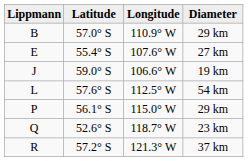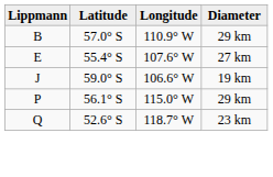 <table class="wikitable">
 <tr>
 <th width="25%" style="background:#eeeeee;">Lippmann</th>
 <th width="25%" style="background:#eeeeee;">Latitude</th>
 <th width="25%" style="background:#eeeeee;">Longitude</th>
 <th width="25%" style="background:#eeeeee;">Diameter</th>
 </tr>
 <tr>
 <td align="center">B</td>
 <td align="center">57.0° S</td>
 <td align="center">110.9° W</td>
 <td align="center">29 km</td>
 </tr>
 <tr>
 <td align="center">E</td>
 <td align="center">55.4° S</td>
 <td align="center">107.6° W</td>
 <td align="center">27 km</td>
 </tr>
 <tr>
 <td align="center">J</td>
 <td align="center">59.0° S</td>
 <td align="center">106.6° W</td>
 <td align="center">19 km</td>
 </tr>
 <tr>
-<td align="center">L</td>
-<td align="center">57.6° S</td>
-<td align="center">112.5° W</td>
-<td align="center">54 km</td>
-</tr>
-<tr>
 <td align="center">P</td>
 <td align="center">56.1° S</td>
 <td align="center">115.0° W</td>
 <td align="center">29 km</td>
 </tr>
 <tr>
 <td align="center">Q</td>
 <td align="center">52.6° S</td>
 <td align="center">118.7° W</td>
 <td align="center">23 km</td>
 </tr>
-<tr>
-<td align="center">R</td>
-<td align="center">57.2° S</td>
-<td align="center">121.3° W</td>
-<td align="center">37 km</td>
-</tr>
 </table>
